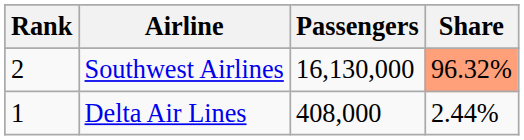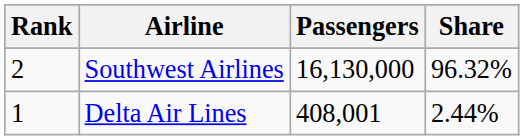 <table class="wikitable sortable" style="font-size: 95%" width= align=>
 <tr>
 <th>Rank</th>
 <th>Airline</th>
 <th>Passengers</th>
 <th>Share</th>
 </tr>
 <tr>
 <td>2</td>
 <td><a href='#'>Southwest Airlines</a></td>
 <td>16,130,000</td>
-<td style="background: lightsalmon;">96.32%</td>
+<td>96.32%</td>
 </tr>
 <tr>
 <td>1</td>
 <td><a href='#'>Delta Air Lines</a></td>
-<td>408,000</td>
+<td>408,001</td>
 <td>2.44%</td>
 </tr>
 </table>
